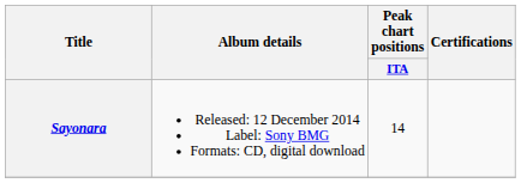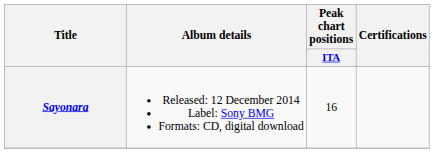 <table class="wikitable plainrowheaders" style="text-align:center;" border="1">
 <tr>
 <th scope="col" rowspan="2" style="width:10em;">Title</th>
 <th scope="col" rowspan="2">Album details</th>
 <th scope="col" colspan="1">Peak chart positions</th>
 <th scope="col" rowspan="2">Certifications</th>
 </tr>
 <tr>
 <th scope="col" style="width:3em;font-size:90%;"><a href='#'>ITA</a><br></th>
 </tr>
 <tr>
 <th scope="row"><em><a href='#'>Sayonara</a></em></th>
 <td><br><ul><li>Released: 12 December 2014</li><li>Label: <a href='#'>Sony BMG</a></li><li>Formats: CD, digital download</li></ul></td>
-<td>14</td>
+<td>16</td>
 <td></td>
 </tr>
 <tr>
 </tr>
 </table>
